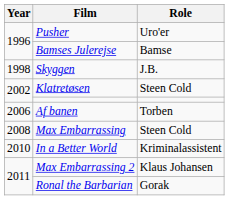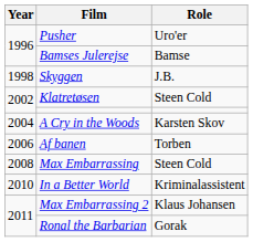 <table class="wikitable">
 <tr>
 <th>Year</th>
 <th>Film</th>
 <th>Role</th>
 </tr>
 <tr>
 <td rowspan="2">1996</td>
 <td><em><a href='#'>Pusher</a></em></td>
 <td>Uro'er</td>
 </tr>
 <tr>
 <td><em><a href='#'>Bamses Julerejse</a></em></td>
 <td>Bamse</td>
 </tr>
 <tr>
 <td>1998</td>
 <td><em><a href='#'>Skyggen</a></em></td>
 <td>J.B.</td>
 </tr>
 <tr>
 <td rowspan="2">2002</td>
 <td><em><a href='#'>Klatretøsen</a></em></td>
 <td>Steen Cold</td>
 </tr>
 <tr>
 <td></td>
 <td></td>
 </tr>
 <tr>
+<td>2004</td>
+<td><em><a href='#'>A Cry in the Woods</a></em></td>
+<td>Karsten Skov</td>
+</tr>
+<tr>
 <td>2006</td>
 <td><em><a href='#'>Af banen</a></em></td>
 <td>Torben</td>
 </tr>
 <tr>
 <td>2008</td>
 <td><em><a href='#'>Max Embarrassing</a></em></td>
 <td>Steen Cold</td>
 </tr>
 <tr>
 <td>2010</td>
 <td><em><a href='#'>In a Better World</a></em></td>
 <td>Kriminalassistent</td>
 </tr>
 <tr>
 <td rowspan="2">2011</td>
 <td><em><a href='#'>Max Embarrassing 2</a></em></td>
 <td>Klaus Johansen</td>
 </tr>
 <tr>
 <td><em><a href='#'>Ronal the Barbarian</a></em></td>
 <td>Gorak</td>
 </tr>
 </table>
